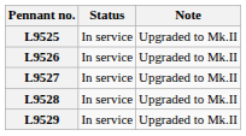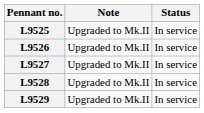 <table class="wikitable plainrowheaders">
 <tr>
 <th scope="col">Pennant no.</th>
+<th scope="col">Note</th>
 <th scope="col">Status</th>
-<th scope="col">Note</th>
 </tr>
 <tr>
 <th scope="row">L9525</th>
+<td>Upgraded to Mk.II</td>
 <td>In service</td>
-<td>Upgraded to Mk.II</td>
 </tr>
 <tr>
 <th scope="row">L9526</th>
+<td>Upgraded to Mk.II</td>
 <td>In service</td>
-<td>Upgraded to Mk.II</td>
 </tr>
 <tr>
 <th scope="row">L9527</th>
+<td>Upgraded to Mk.II</td>
 <td>In service</td>
-<td>Upgraded to Mk.II</td>
 </tr>
 <tr>
 <th scope="row">L9528</th>
+<td>Upgraded to Mk.II</td>
 <td>In service</td>
-<td>Upgraded to Mk.II</td>
 </tr>
 <tr>
 <th scope="row">L9529</th>
+<td>Upgraded to Mk.II</td>
 <td>In service</td>
-<td>Upgraded to Mk.II</td>
 </tr>
 </table>
